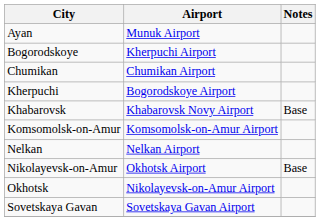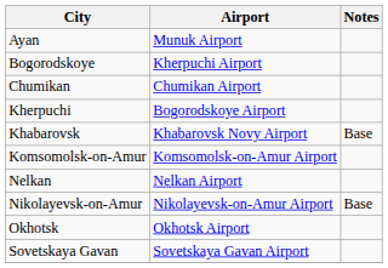 <table class="sortable wikitable">
 <tr>
 <th>City</th>
 <th>Airport</th>
 <th>Notes</th>
 </tr>
 <tr>
 <td>Ayan</td>
 <td><a href='#'>Munuk Airport</a></td>
 <td align=center></td>
 </tr>
 <tr>
 <td>Bogorodskoye</td>
 <td><a href='#'>Kherpuchi Airport</a></td>
 <td align=center></td>
 </tr>
 <tr>
 <td>Chumikan</td>
 <td><a href='#'>Chumikan Airport</a></td>
 <td align=center></td>
 </tr>
 <tr>
 <td>Kherpuchi</td>
 <td><a href='#'>Bogorodskoye Airport</a></td>
 <td align="center"></td>
 </tr>
 <tr>
 <td>Khabarovsk</td>
 <td><a href='#'>Khabarovsk Novy Airport</a></td>
 <td>Base</td>
 </tr>
 <tr>
 <td>Komsomolsk-on-Amur</td>
 <td><a href='#'>Komsomolsk-on-Amur Airport</a></td>
 <td align=center></td>
 </tr>
 <tr>
 <td>Nelkan</td>
 <td><a href='#'>Nelkan Airport</a></td>
 <td align="center"></td>
 </tr>
 <tr>
 <td>Nikolayevsk-on-Amur</td>
-<td><a href='#'>Okhotsk Airport</a></td>
+<td><a href='#'>Nikolayevsk-on-Amur Airport</a></td>
 <td>Base</td>
 </tr>
 <tr>
 <td>Okhotsk</td>
-<td><a href='#'>Nikolayevsk-on-Amur Airport</a></td>
+<td><a href='#'>Okhotsk Airport</a></td>
 <td align=center></td>
 </tr>
 <tr>
 <td>Sovetskaya Gavan</td>
 <td><a href='#'>Sovetskaya Gavan Airport</a></td>
 <td align="center"></td>
 </tr>
 <tr>
 </tr>
 </table>
